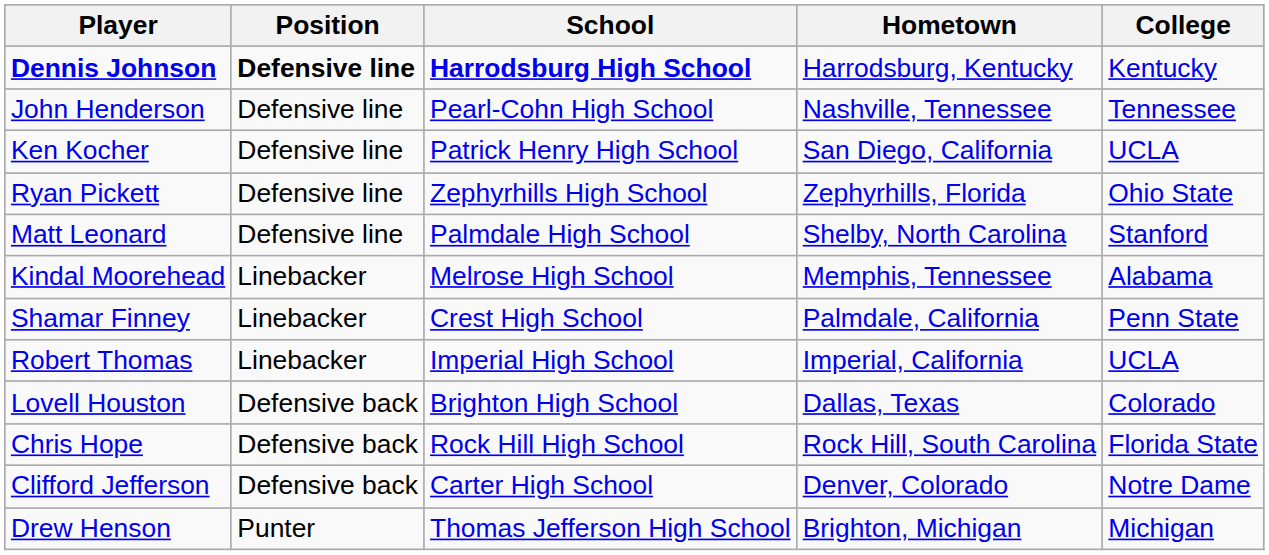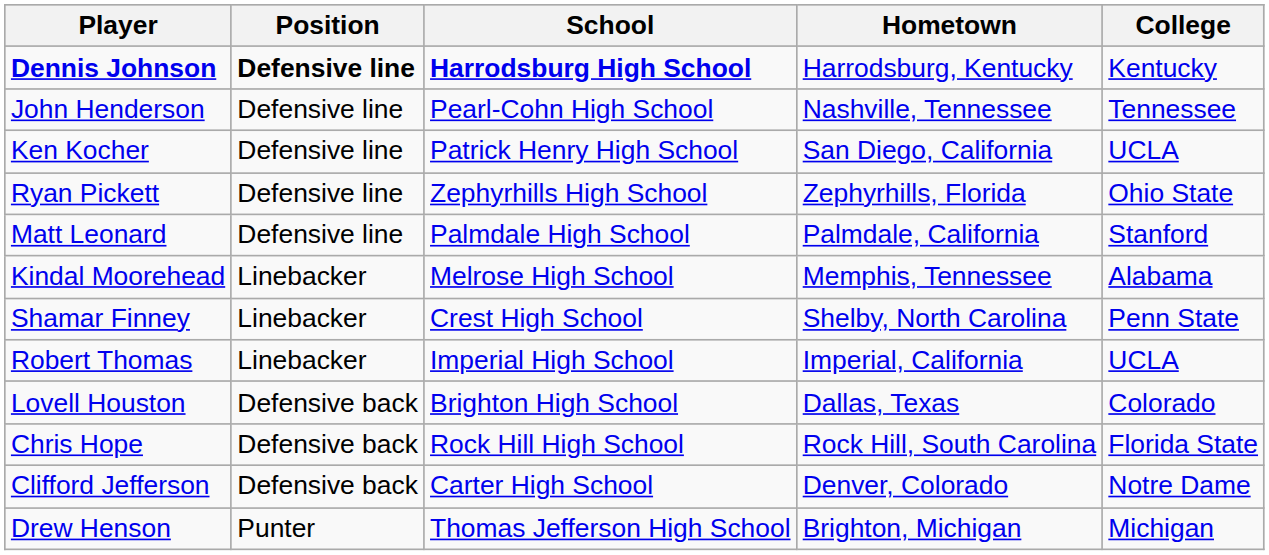 <table class="wikitable">
 <tr>
 <th>Player</th>
 <th>Position</th>
 <th>School</th>
 <th>Hometown</th>
 <th>College</th>
 </tr>
 <tr>
 <td><strong><a href='#'>Dennis Johnson</a></strong></td>
 <td><strong>Defensive line</strong></td>
 <td><strong><a href='#'>Harrodsburg High School</a></strong></td>
 <td><a href='#'>Harrodsburg, Kentucky</a></td>
 <td><a href='#'>Kentucky</a></td>
 </tr>
 <tr>
 <td><a href='#'>John Henderson</a></td>
 <td>Defensive line</td>
 <td><a href='#'>Pearl-Cohn High School</a></td>
 <td><a href='#'>Nashville, Tennessee</a></td>
 <td><a href='#'>Tennessee</a></td>
 </tr>
 <tr>
 <td><a href='#'>Ken Kocher</a></td>
 <td>Defensive line</td>
 <td><a href='#'>Patrick Henry High School</a></td>
 <td><a href='#'>San Diego, California</a></td>
 <td><a href='#'>UCLA</a></td>
 </tr>
 <tr>
 <td><a href='#'>Ryan Pickett</a></td>
 <td>Defensive line</td>
 <td><a href='#'>Zephyrhills High School</a></td>
 <td><a href='#'>Zephyrhills, Florida</a></td>
 <td><a href='#'>Ohio State</a></td>
 </tr>
 <tr>
 <td><a href='#'>Matt Leonard</a></td>
 <td>Defensive line</td>
 <td><a href='#'>Palmdale High School</a></td>
-<td><a href='#'>Shelby, North Carolina</a></td>
+<td><a href='#'>Palmdale, California</a></td>
 <td><a href='#'>Stanford</a></td>
 </tr>
 <tr>
 <td><a href='#'>Kindal Moorehead</a></td>
 <td>Linebacker</td>
 <td><a href='#'>Melrose High School</a></td>
 <td><a href='#'>Memphis, Tennessee</a></td>
 <td><a href='#'>Alabama</a></td>
 </tr>
 <tr>
 <td><a href='#'>Shamar Finney</a></td>
 <td>Linebacker</td>
 <td><a href='#'>Crest High School</a></td>
-<td><a href='#'>Palmdale, California</a></td>
+<td><a href='#'>Shelby, North Carolina</a></td>
 <td><a href='#'>Penn State</a></td>
 </tr>
 <tr>
 <td><a href='#'>Robert Thomas</a></td>
 <td>Linebacker</td>
 <td><a href='#'>Imperial High School</a></td>
 <td><a href='#'>Imperial, California</a></td>
 <td><a href='#'>UCLA</a></td>
 </tr>
 <tr>
 <td><a href='#'>Lovell Houston</a></td>
 <td>Defensive back</td>
 <td><a href='#'>Brighton High School</a></td>
 <td><a href='#'>Dallas, Texas</a></td>
 <td><a href='#'>Colorado</a></td>
 </tr>
 <tr>
 <td><a href='#'>Chris Hope</a></td>
 <td>Defensive back</td>
 <td><a href='#'>Rock Hill High School</a></td>
 <td><a href='#'>Rock Hill, South Carolina</a></td>
 <td><a href='#'>Florida State</a></td>
 </tr>
 <tr>
 <td><a href='#'>Clifford Jefferson</a></td>
 <td>Defensive back</td>
 <td><a href='#'>Carter High School</a></td>
 <td><a href='#'>Denver, Colorado</a></td>
 <td><a href='#'>Notre Dame</a></td>
 </tr>
 <tr>
 <td><a href='#'>Drew Henson</a></td>
 <td>Punter</td>
 <td><a href='#'>Thomas Jefferson High School</a></td>
 <td><a href='#'>Brighton, Michigan</a></td>
 <td><a href='#'>Michigan</a></td>
 </tr>
 </table>
